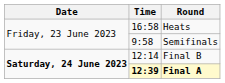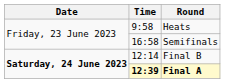 <table class="wikitable">
 <tr>
 <th>Date</th>
 <th>Time</th>
 <th>Round</th>
 </tr>
 <tr>
 <td rowspan=2>Friday, 23 June 2023</td>
-<td>16:58</td>
+<td>9:58</td>
 <td>Heats</td>
 </tr>
 <tr>
-<td>9:58</td>
+<td>16:58</td>
 <td>Semifinals</td>
 </tr>
 <tr>
 <td rowspan=2><strong>Saturday, 24 June 2023</strong></td>
 <td>12:14</td>
 <td>Final B</td>
 </tr>
 <tr>
 <td style=background:lemonchiffon><strong>12:39</strong></td>
 <td style=background:lemonchiffon><strong>Final A</strong></td>
 </tr>
 </table>
